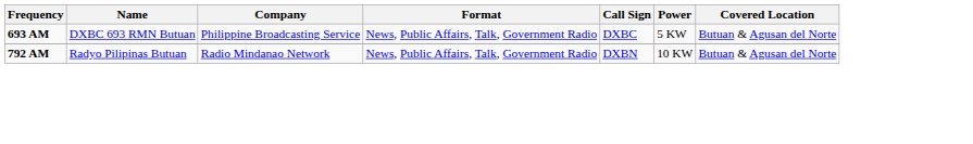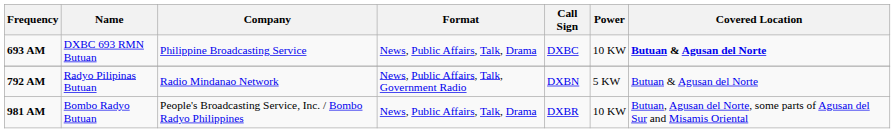 <table class="wikitable">
 <tr>
 <th>Frequency</th>
 <th>Name</th>
 <th>Company</th>
 <th>Format</th>
 <th>Call Sign</th>
 <th>Power</th>
 <th>Covered Location</th>
 </tr>
 <tr>
 <td><strong>693 AM</strong></td>
 <td><a href='#'>DXBC 693 RMN Butuan</a></td>
 <td><a href='#'>Philippine Broadcasting Service</a></td>
-<td><a href='#'>News</a>, <a href='#'>Public Affairs</a>, <a href='#'>Talk</a>, <a href='#'>Government Radio</a></td>
+<td><a href='#'>News</a>, <a href='#'>Public Affairs</a>, <a href='#'>Talk</a>, <a href='#'>Drama</a></td>
 <td><a href='#'>DXBC</a></td>
-<td>5 KW</td>
-<td><a href='#'>Butuan</a> & <a href='#'>Agusan del Norte</a></td>
+<td>10 KW</td>
+<td><strong><a href='#'>Butuan</a> & <a href='#'>Agusan del Norte</a></strong></td>
 </tr>
 <tr>
 </tr>
 <tr>
 <td><strong>792 AM</strong></td>
 <td><a href='#'>Radyo Pilipinas Butuan</a></td>
 <td><a href='#'>Radio Mindanao Network</a></td>
 <td><a href='#'>News</a>, <a href='#'>Public Affairs</a>, <a href='#'>Talk</a>, <a href='#'>Government Radio</a></td>
 <td><a href='#'>DXBN</a></td>
-<td>10 KW</td>
+<td>5 KW</td>
 <td><a href='#'>Butuan</a> & <a href='#'>Agusan del Norte</a></td>
 </tr>
+<tr>
+<td><strong>981 AM</strong></td>
+<td><a href='#'>Bombo Radyo Butuan</a></td>
+<td>People's Broadcasting Service, Inc. / <a href='#'>Bombo Radyo Philippines</a></td>
+<td><a href='#'>News</a>, <a href='#'>Public Affairs</a>, <a href='#'>Talk</a>, <a href='#'>Drama</a></td>
+<td><a href='#'>DXBR</a></td>
+<td>10 KW</td>
+<td><a href='#'>Butuan</a>, <a href='#'>Agusan del Norte</a>, some parts of <a href='#'>Agusan del Sur</a> and <a href='#'>Misamis Oriental</a></td>
+</tr>
 </table>
